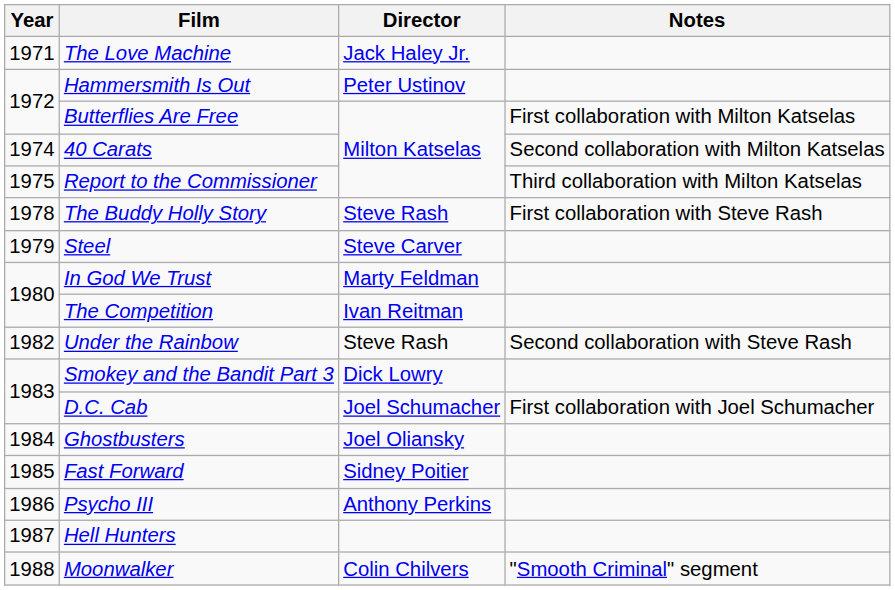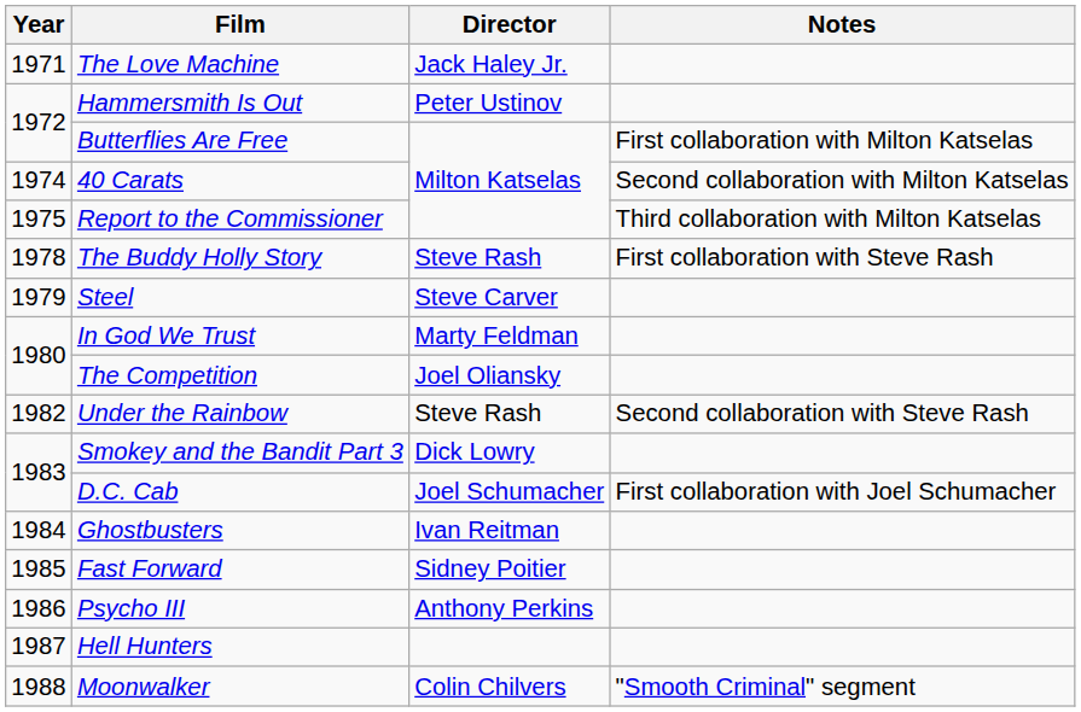 <table class="wikitable">
 <tr>
 <th>Year</th>
 <th>Film</th>
 <th>Director</th>
 <th>Notes</th>
 </tr>
 <tr>
 <td>1971</td>
 <td><em><a href='#'>The Love Machine</a></em></td>
 <td><a href='#'>Jack Haley Jr.</a></td>
 <td></td>
 </tr>
 <tr>
 <td rowspan=2>1972</td>
 <td><em><a href='#'>Hammersmith Is Out</a></em></td>
 <td><a href='#'>Peter Ustinov</a></td>
 <td></td>
 </tr>
 <tr>
 <td><em><a href='#'>Butterflies Are Free</a></em></td>
 <td rowspan=3><a href='#'>Milton Katselas</a></td>
 <td>First collaboration with Milton Katselas</td>
 </tr>
 <tr>
 <td>1974</td>
 <td><em><a href='#'>40 Carats</a></em></td>
 <td>Second collaboration with Milton Katselas</td>
 </tr>
 <tr>
 <td>1975</td>
 <td><em><a href='#'>Report to the Commissioner</a></em></td>
 <td>Third collaboration with Milton Katselas</td>
 </tr>
 <tr>
 <td>1978</td>
 <td><em><a href='#'>The Buddy Holly Story</a></em></td>
 <td><a href='#'>Steve Rash</a></td>
 <td>First collaboration with Steve Rash</td>
 </tr>
 <tr>
 <td>1979</td>
 <td><em><a href='#'>Steel</a></em></td>
 <td><a href='#'>Steve Carver</a></td>
 <td></td>
 </tr>
 <tr>
 <td rowspan=2>1980</td>
 <td><em><a href='#'>In God We Trust</a></em></td>
 <td><a href='#'>Marty Feldman</a></td>
 <td></td>
 </tr>
 <tr>
 <td><em><a href='#'>The Competition</a></em></td>
-<td><a href='#'>Ivan Reitman</a></td>
+<td><a href='#'>Joel Oliansky</a></td>
 <td></td>
 </tr>
 <tr>
 <td>1982</td>
 <td><em><a href='#'>Under the Rainbow</a></em></td>
 <td>Steve Rash</td>
 <td>Second collaboration with Steve Rash</td>
 </tr>
 <tr>
 <td rowspan=2>1983</td>
 <td><em><a href='#'>Smokey and the Bandit Part 3</a></em></td>
 <td><a href='#'>Dick Lowry</a></td>
 <td></td>
 </tr>
 <tr>
 <td><em><a href='#'>D.C. Cab</a></em></td>
 <td><a href='#'>Joel Schumacher</a></td>
 <td>First collaboration with Joel Schumacher</td>
 </tr>
 <tr>
 <td>1984</td>
 <td><em><a href='#'>Ghostbusters</a></em></td>
-<td><a href='#'>Joel Oliansky</a></td>
+<td><a href='#'>Ivan Reitman</a></td>
 <td></td>
 </tr>
 <tr>
 <td>1985</td>
 <td><em><a href='#'>Fast Forward</a></em></td>
 <td><a href='#'>Sidney Poitier</a></td>
 <td></td>
 </tr>
 <tr>
 <td>1986</td>
 <td><em><a href='#'>Psycho III</a></em></td>
 <td><a href='#'>Anthony Perkins</a></td>
 <td></td>
 </tr>
 <tr>
 <td>1987</td>
 <td><em><a href='#'>Hell Hunters</a></em></td>
 <td></td>
 <td></td>
 </tr>
 <tr>
 <td>1988</td>
 <td><em><a href='#'>Moonwalker</a></em></td>
 <td><a href='#'>Colin Chilvers</a></td>
 <td>"<a href='#'>Smooth Criminal</a>" segment</td>
 </tr>
 </table>
